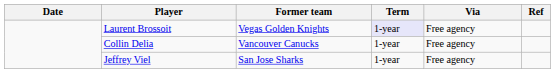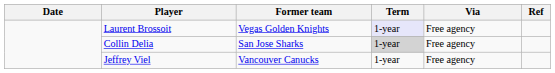 <table class="wikitable">
 <tr style="background:#ddd; text-align:center;">
 <th style="width: 10em;">Date</th>
 <th style="width: 14em;">Player</th>
 <th style="width: 14em;">Former team</th>
 <th style="width: 5em;">Term</th>
 <th style="width: 10em;">Via</th>
 <th style="width: 2.5em;">Ref</th>
 </tr>
 <tr>
 <td rowspan=3></td>
 <td><a href='#'>Laurent Brossoit</a></td>
 <td><a href='#'>Vegas Golden Knights</a></td>
 <td style="background: lavender;">1-year</td>
 <td>Free agency</td>
 <td></td>
 </tr>
 <tr>
 <td><a href='#'>Collin Delia</a></td>
+<td><a href='#'>San Jose Sharks</a></td>
+<td style="background: lightgrey;">1-year</td>
+<td>Free agency</td>
+<td></td>
+</tr>
+<tr>
+<td><a href='#'>Jeffrey Viel</a></td>
 <td><a href='#'>Vancouver Canucks</a></td>
 <td>1-year</td>
 <td>Free agency</td>
 <td></td>
 </tr>
-<tr>
-<td><a href='#'>Jeffrey Viel</a></td>
-<td><a href='#'>San Jose Sharks</a></td>
-<td>1-year</td>
-<td>Free agency</td>
-<td></td>
-</tr>
 </table>
